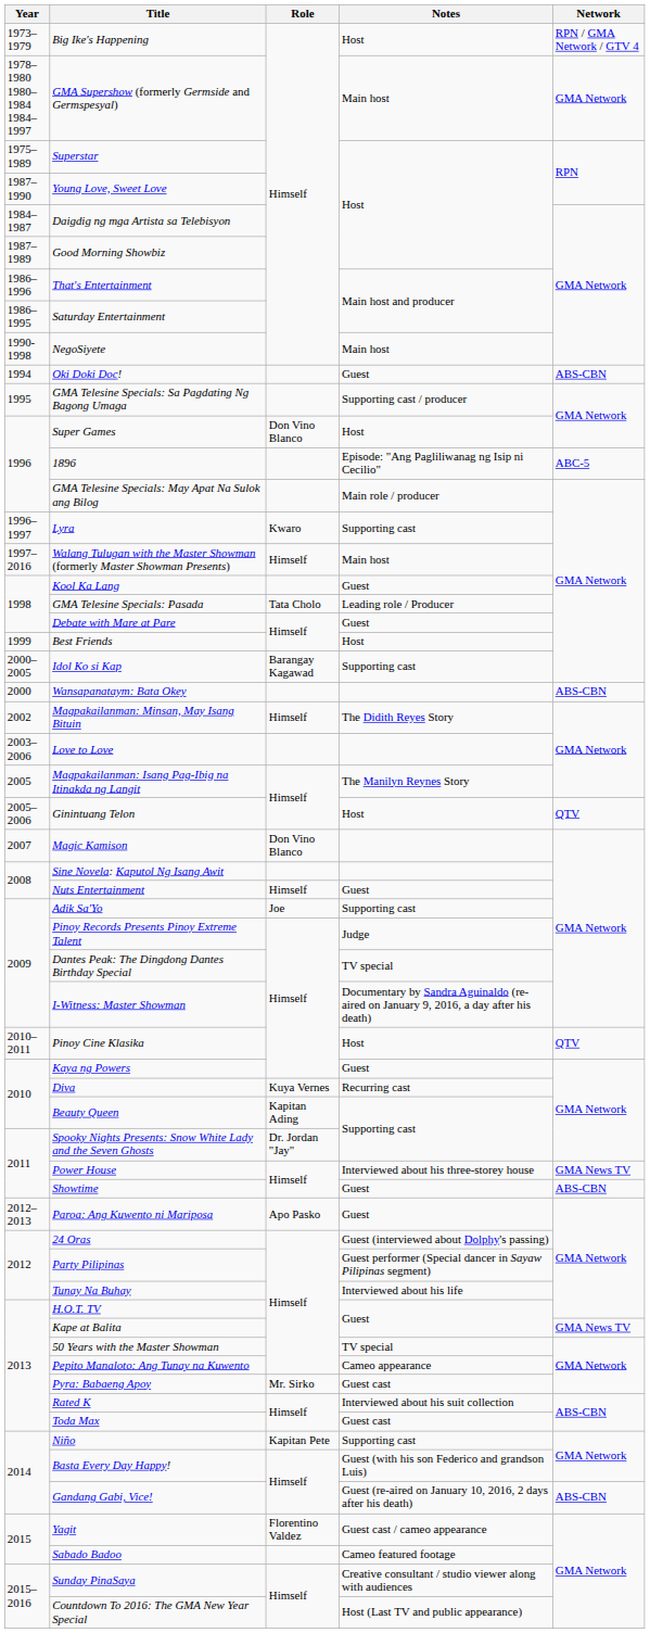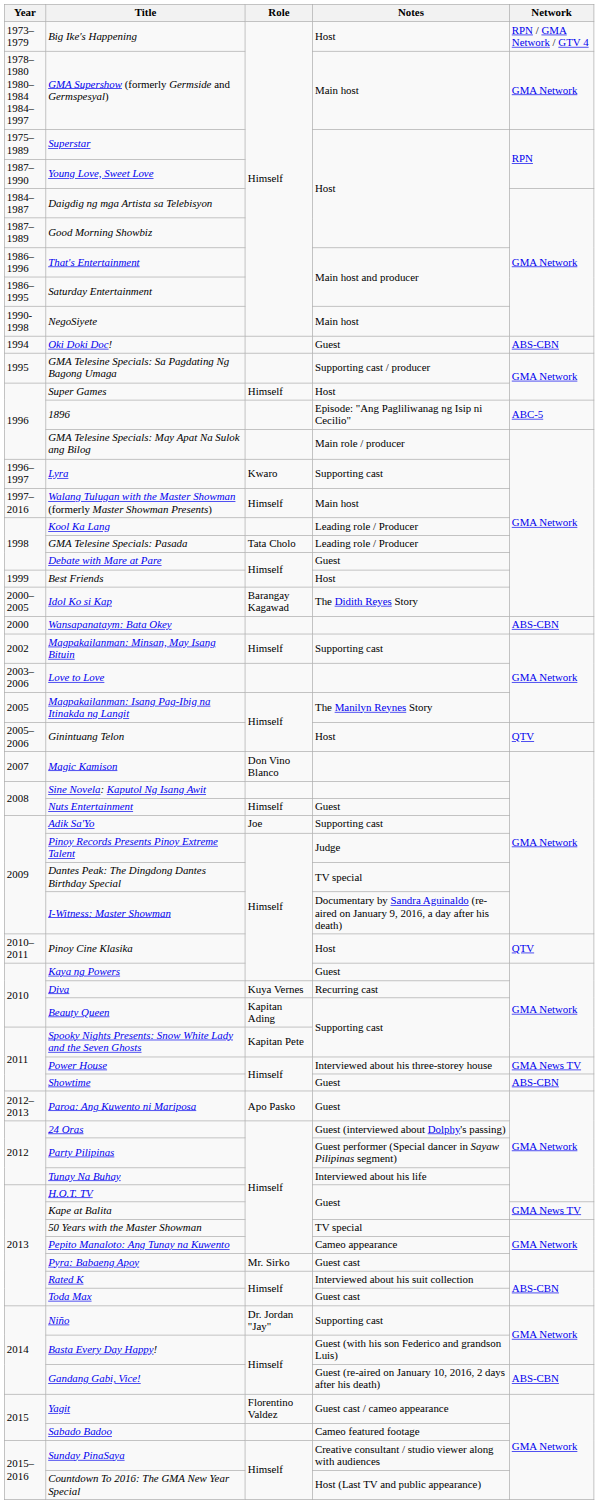 <table class="wikitable sortable">
 <tr>
 <th><strong>Year</strong></th>
 <th><strong>Title</strong></th>
 <th><strong>Role</strong></th>
 <th><strong>Notes</strong></th>
 <th><strong>Network</strong></th>
 </tr>
 <tr>
 <td>1973–1979</td>
 <td><em>Big Ike's Happening</em></td>
 <td rowspan="9">Himself</td>
 <td>Host</td>
 <td><a href='#'>RPN</a> / <a href='#'>GMA Network</a> / <a href='#'>GTV 4</a></td>
 </tr>
 <tr>
 <td>1978–1980 <br> 1980–1984 <br> 1984–1997</td>
 <td><em><a href='#'>GMA Supershow</a></em> (formerly <em>Germside</em> and <em>Germspesyal</em>)</td>
 <td>Main host</td>
 <td><a href='#'>GMA Network</a></td>
 </tr>
 <tr>
 <td>1975–1989</td>
 <td><em><a href='#'>Superstar</a></em></td>
 <td rowspan="4">Host</td>
 <td rowspan="2"><a href='#'>RPN</a></td>
 </tr>
 <tr>
 <td>1987–1990</td>
 <td><em><a href='#'>Young Love, Sweet Love</a></em></td>
 </tr>
 <tr>
 <td>1984–1987</td>
 <td><em>Daigdig ng mga Artista sa Telebisyon</em></td>
 <td rowspan="5"><a href='#'>GMA Network</a></td>
 </tr>
 <tr>
 <td>1987–1989</td>
 <td><em>Good Morning Showbiz</em></td>
 </tr>
 <tr>
 <td>1986–1996</td>
 <td><em><a href='#'>That's Entertainment</a></em></td>
 <td rowspan="2">Main host and producer</td>
 </tr>
 <tr>
 <td>1986–1995</td>
 <td><em>Saturday Entertainment</em></td>
 </tr>
 <tr>
 <td>1990-1998</td>
 <td><em>NegoSiyete</em></td>
 <td>Main host</td>
 </tr>
 <tr>
 <td>1994</td>
 <td><em><a href='#'>Oki Doki Doc</a>!</em></td>
 <td></td>
 <td>Guest</td>
 <td><a href='#'>ABS-CBN</a></td>
 </tr>
 <tr>
 <td>1995</td>
 <td><em>GMA Telesine Specials: Sa Pagdating Ng Bagong Umaga</em></td>
 <td></td>
 <td>Supporting cast / producer</td>
 <td rowspan="2"><a href='#'>GMA Network</a></td>
 </tr>
 <tr>
 <td rowspan="3">1996</td>
 <td><em>Super Games</em></td>
-<td>Don Vino Blanco</td>
+<td>Himself</td>
 <td>Host</td>
 </tr>
 <tr>
 <td><em>1896</em></td>
 <td></td>
 <td>Episode: "Ang Pagliliwanag ng Isip ni Cecilio"</td>
 <td><a href='#'>ABC-5</a></td>
 </tr>
 <tr>
 <td><em>GMA Telesine Specials: May Apat Na Sulok ang Bilog</em></td>
 <td></td>
 <td>Main role / producer</td>
 <td rowspan="8"><a href='#'>GMA Network</a></td>
 </tr>
 <tr>
 <td>1996–1997</td>
 <td><em><a href='#'>Lyra</a></em></td>
 <td>Kwaro</td>
 <td>Supporting cast</td>
 </tr>
 <tr>
 <td>1997–2016</td>
 <td><em><a href='#'>Walang Tulugan with the Master Showman</a></em> (formerly <em>Master Showman Presents</em>)</td>
 <td>Himself</td>
 <td>Main host</td>
 </tr>
 <tr>
 <td rowspan="3">1998</td>
 <td><em><a href='#'>Kool Ka Lang</a></em></td>
 <td></td>
-<td>Guest</td>
+<td>Leading role / Producer</td>
 </tr>
 <tr>
 <td><em>GMA Telesine Specials: Pasada</em></td>
 <td>Tata Cholo</td>
 <td>Leading role / Producer</td>
 </tr>
 <tr>
 <td><em><a href='#'>Debate with Mare at Pare</a></em></td>
 <td rowspan="2">Himself</td>
 <td>Guest</td>
 </tr>
 <tr>
 <td>1999</td>
 <td><em>Best Friends</em></td>
 <td>Host</td>
 </tr>
 <tr>
 <td>2000–2005</td>
 <td><em><a href='#'>Idol Ko si Kap</a></em></td>
 <td>Barangay Kagawad</td>
-<td>Supporting cast</td>
+<td>The <a href='#'>Didith Reyes</a> Story</td>
 </tr>
 <tr>
 <td>2000</td>
 <td><em><a href='#'>Wansapanataym: Bata Okey</a></em></td>
 <td></td>
 <td></td>
 <td><a href='#'>ABS-CBN</a></td>
 </tr>
 <tr>
 <td>2002</td>
 <td><em><a href='#'>Magpakailanman: Minsan, May Isang Bituin</a></em></td>
 <td>Himself</td>
-<td>The <a href='#'>Didith Reyes</a> Story</td>
+<td>Supporting cast</td>
 <td rowspan="3"><a href='#'>GMA Network</a></td>
 </tr>
 <tr>
 <td>2003–2006</td>
 <td><em><a href='#'>Love to Love</a></em></td>
 <td></td>
 <td></td>
 </tr>
 <tr>
 <td>2005</td>
 <td><em><a href='#'>Magpakailanman: Isang Pag-Ibig na Itinakda ng Langit</a></em></td>
 <td rowspan="2">Himself</td>
 <td>The <a href='#'>Manilyn Reynes</a> Story</td>
 </tr>
 <tr>
 <td>2005–2006</td>
 <td><em>Ginintuang Telon</em></td>
 <td>Host</td>
 <td><a href='#'>QTV</a></td>
 </tr>
 <tr>
 <td>2007</td>
 <td><em><a href='#'>Magic Kamison</a></em></td>
 <td>Don Vino Blanco</td>
 <td></td>
 <td rowspan="7"><a href='#'>GMA Network</a></td>
 </tr>
 <tr>
 <td rowspan="2">2008</td>
 <td><em><a href='#'>Sine Novela</a>: <a href='#'>Kaputol Ng Isang Awit</a></em></td>
 <td></td>
 <td></td>
 </tr>
 <tr>
 <td><em><a href='#'>Nuts Entertainment</a></em></td>
 <td>Himself</td>
 <td>Guest</td>
 </tr>
 <tr>
 <td rowspan="4">2009</td>
 <td><em><a href='#'>Adik Sa'Yo</a></em></td>
 <td>Joe</td>
 <td>Supporting cast</td>
 </tr>
 <tr>
 <td><em><a href='#'>Pinoy Records Presents Pinoy Extreme Talent</a></em></td>
 <td rowspan="5">Himself</td>
 <td>Judge</td>
 </tr>
 <tr>
 <td><em>Dantes Peak: The Dingdong Dantes Birthday Special</em></td>
 <td>TV special</td>
 </tr>
 <tr>
 <td><em><a href='#'>I-Witness: Master Showman</a></em></td>
 <td>Documentary by <a href='#'>Sandra Aguinaldo</a> (re-aired on January 9, 2016, a day after his death)</td>
 </tr>
 <tr>
 <td>2010–2011</td>
 <td><em>Pinoy Cine Klasika</em></td>
 <td>Host</td>
 <td><a href='#'>QTV</a></td>
 </tr>
 <tr>
 <td rowspan="3">2010</td>
 <td><em><a href='#'>Kaya ng Powers</a></em></td>
 <td>Guest</td>
 <td rowspan="4"><a href='#'>GMA Network</a></td>
 </tr>
 <tr>
 <td><em><a href='#'>Diva</a></em></td>
 <td>Kuya Vernes</td>
 <td>Recurring cast</td>
 </tr>
 <tr>
 <td><em><a href='#'>Beauty Queen</a></em></td>
 <td>Kapitan Ading</td>
 <td rowspan="2">Supporting cast</td>
 </tr>
 <tr>
 <td rowspan="3">2011</td>
 <td><em><a href='#'>Spooky Nights Presents: Snow White Lady and the Seven Ghosts</a></em></td>
-<td>Dr. Jordan "Jay"</td>
+<td>Kapitan Pete</td>
 </tr>
 <tr>
 <td><em><a href='#'>Power House</a></em></td>
 <td rowspan="2">Himself</td>
 <td>Interviewed about his three-storey house</td>
 <td><a href='#'>GMA News TV</a></td>
 </tr>
 <tr>
 <td><em><a href='#'>Showtime</a></em></td>
 <td>Guest</td>
 <td><a href='#'>ABS-CBN</a></td>
 </tr>
 <tr>
 <td>2012–2013</td>
 <td><em><a href='#'>Paroa: Ang Kuwento ni Mariposa</a></em></td>
 <td>Apo Pasko</td>
 <td>Guest</td>
 <td rowspan="5"><a href='#'>GMA Network</a></td>
 </tr>
 <tr>
 <td rowspan="3">2012</td>
 <td><em><a href='#'>24 Oras</a></em></td>
 <td rowspan="7">Himself</td>
 <td>Guest (interviewed about <a href='#'>Dolphy</a>'s passing)</td>
 </tr>
 <tr>
 <td><em><a href='#'>Party Pilipinas</a></em></td>
 <td>Guest performer (Special dancer in <em>Sayaw Pilipinas</em> segment)</td>
 </tr>
 <tr>
 <td><em><a href='#'>Tunay Na Buhay</a></em></td>
 <td>Interviewed about his life</td>
 </tr>
 <tr>
 <td rowspan="7">2013</td>
 <td><em><a href='#'>H.O.T. TV</a></em></td>
 <td rowspan="2">Guest</td>
 </tr>
 <tr>
 <td><em>Kape at Balita</em></td>
 <td><a href='#'>GMA News TV</a></td>
 </tr>
 <tr>
 <td><em>50 Years with the Master Showman</em></td>
 <td>TV special</td>
 <td rowspan="3"><a href='#'>GMA Network</a></td>
 </tr>
 <tr>
 <td><em><a href='#'>Pepito Manaloto: Ang Tunay na Kuwento</a></em></td>
 <td>Cameo appearance</td>
 </tr>
 <tr>
 <td><em><a href='#'>Pyra: Babaeng Apoy</a></em></td>
 <td>Mr. Sirko</td>
 <td>Guest cast</td>
 </tr>
 <tr>
 <td><em><a href='#'>Rated K</a></em></td>
 <td rowspan="2">Himself</td>
 <td>Interviewed about his suit collection</td>
 <td rowspan="2"><a href='#'>ABS-CBN</a></td>
 </tr>
 <tr>
 <td><em><a href='#'>Toda Max</a></em></td>
 <td>Guest cast</td>
 </tr>
 <tr>
 <td rowspan="3">2014</td>
 <td><em><a href='#'>Niño</a></em></td>
-<td>Kapitan Pete</td>
+<td>Dr. Jordan "Jay"</td>
 <td>Supporting cast</td>
 <td rowspan="2"><a href='#'>GMA Network</a></td>
 </tr>
 <tr>
 <td><em><a href='#'>Basta Every Day Happy</a>!</em></td>
 <td rowspan="2">Himself</td>
 <td>Guest (with his son Federico and grandson Luis)</td>
 </tr>
 <tr>
 <td><em><a href='#'>Gandang Gabi, Vice!</a></em></td>
 <td>Guest (re-aired on January 10, 2016, 2 days after his death)</td>
 <td><a href='#'>ABS-CBN</a></td>
 </tr>
 <tr>
 <td rowspan="2">2015</td>
 <td><em><a href='#'>Yagit</a></em></td>
 <td>Florentino Valdez</td>
 <td>Guest cast / cameo appearance</td>
 <td rowspan="4"><a href='#'>GMA Network</a></td>
 </tr>
 <tr>
 <td><em><a href='#'>Sabado Badoo</a></em></td>
 <td></td>
 <td>Cameo featured footage</td>
 </tr>
 <tr>
 <td rowspan="2">2015–2016</td>
 <td><em><a href='#'>Sunday PinaSaya</a></em></td>
 <td rowspan="2">Himself</td>
 <td>Creative consultant / studio viewer along with audiences</td>
 </tr>
 <tr>
 <td><em>Countdown To 2016: The GMA New Year Special</em></td>
 <td>Host (Last TV and public appearance)</td>
 </tr>
 </table>
